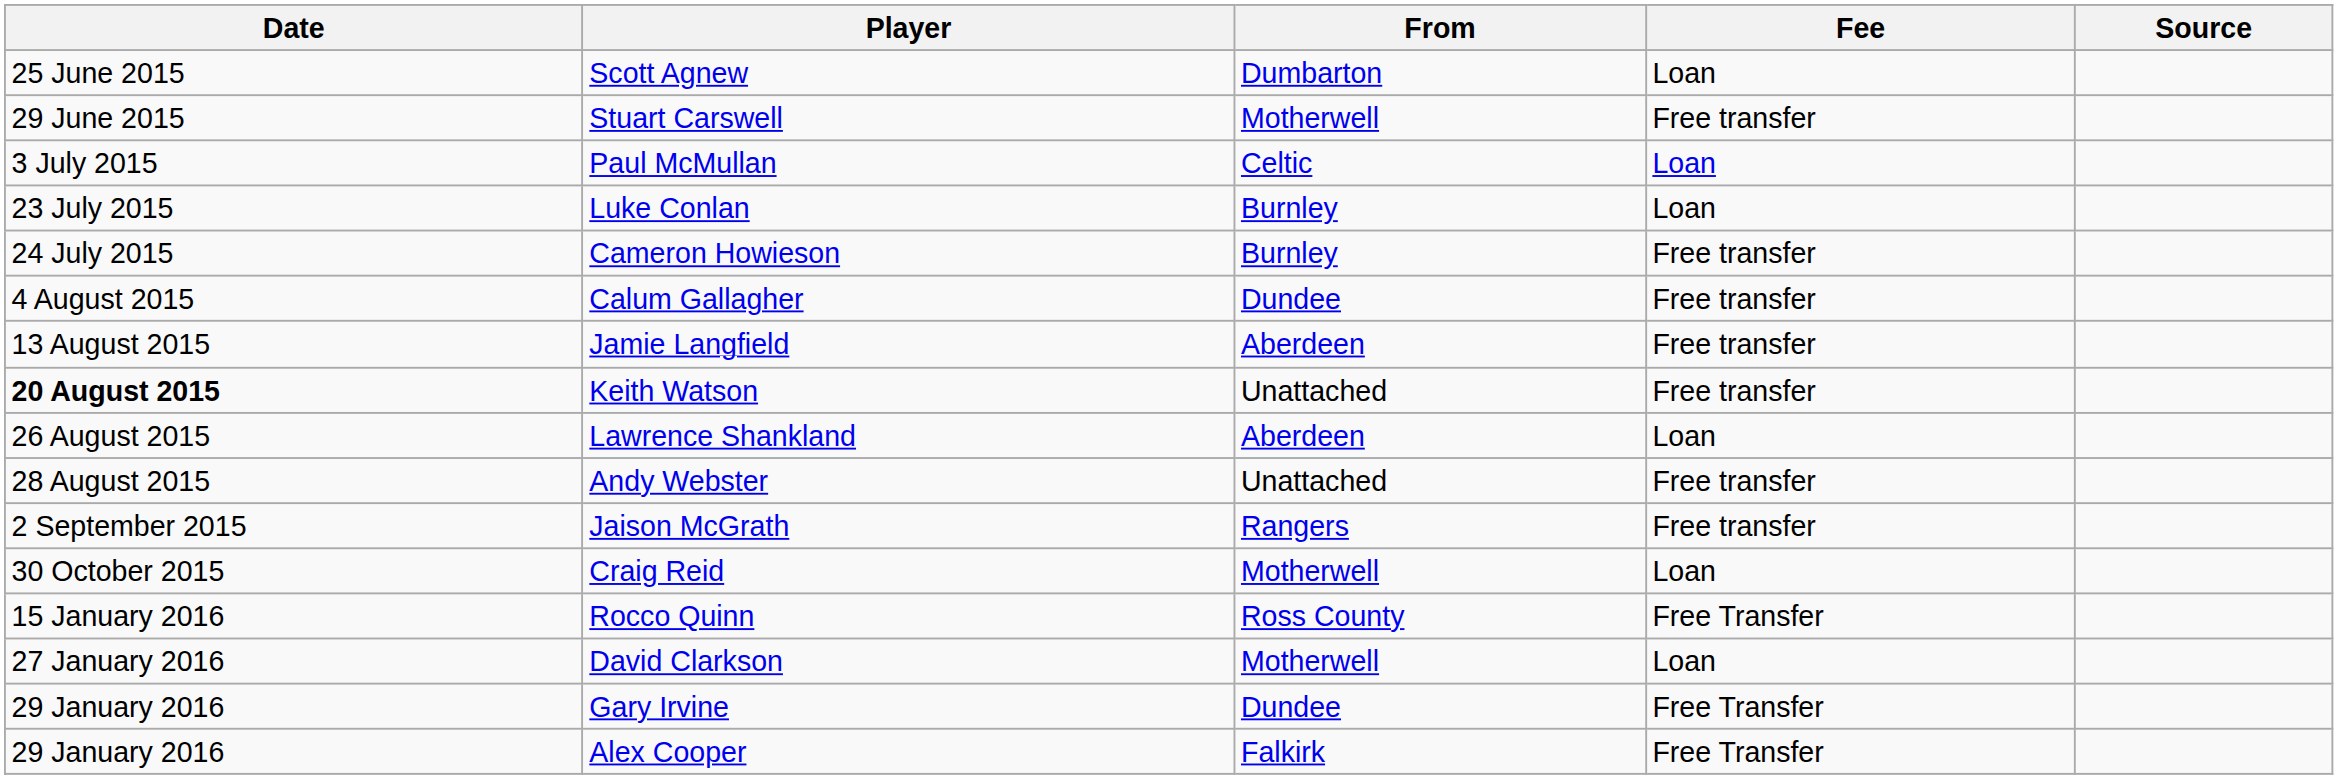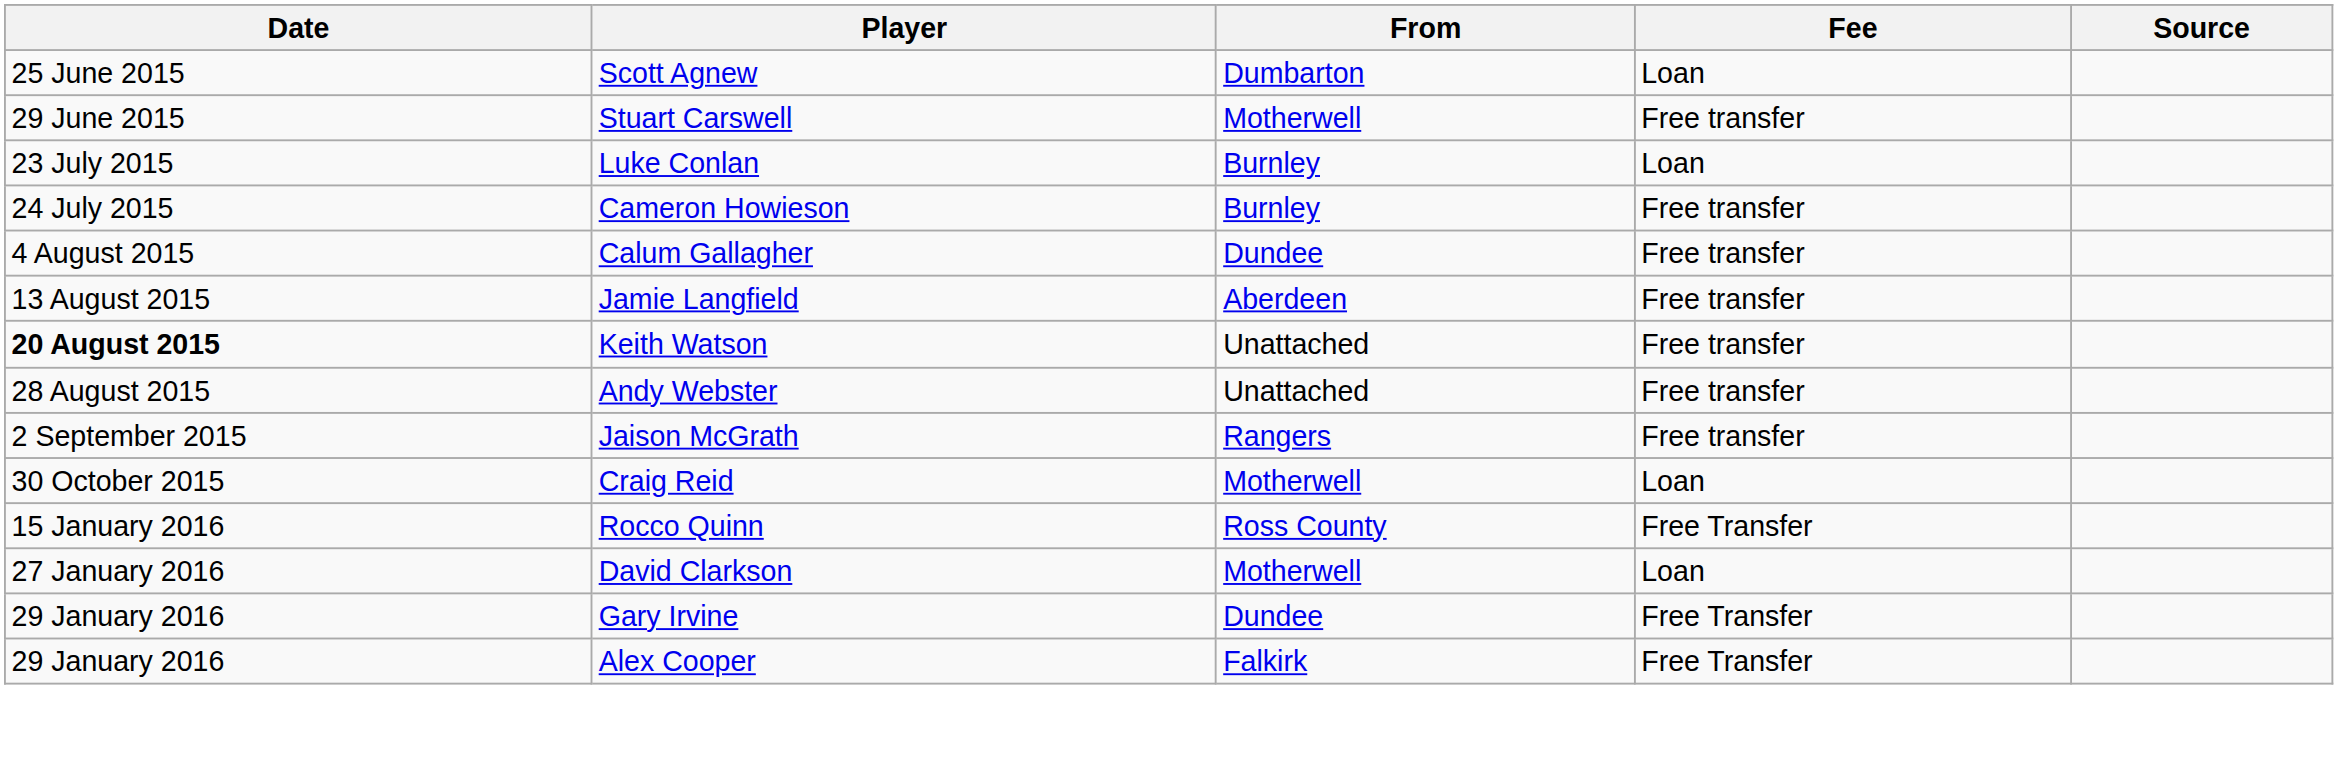 <table class="wikitable sortable" style="text-align:center; font-size:95%;width:98%; text-align:left">
 <tr>
 <th>Date</th>
 <th>Player</th>
 <th>From</th>
 <th>Fee</th>
 <th>Source</th>
 </tr>
 <tr>
 <td>25 June 2015</td>
 <td> <a href='#'>Scott Agnew</a></td>
 <td> <a href='#'>Dumbarton</a></td>
 <td>Loan</td>
 <td></td>
 </tr>
 <tr>
 <td>29 June 2015</td>
 <td> <a href='#'>Stuart Carswell</a></td>
 <td> <a href='#'>Motherwell</a></td>
 <td>Free transfer</td>
-<td></td>
-</tr>
-<tr>
-<td>3 July 2015</td>
-<td> <a href='#'>Paul McMullan</a></td>
-<td> <a href='#'>Celtic</a></td>
-<td><a href='#'>Loan</a></td>
 <td></td>
 </tr>
 <tr>
 <td>23 July 2015</td>
 <td> <a href='#'>Luke Conlan</a></td>
 <td> <a href='#'>Burnley</a></td>
 <td>Loan</td>
 <td></td>
 </tr>
 <tr>
 <td>24 July 2015</td>
 <td> <a href='#'>Cameron Howieson</a></td>
 <td> <a href='#'>Burnley</a></td>
 <td>Free transfer</td>
 <td></td>
 </tr>
 <tr>
 <td>4 August 2015</td>
 <td> <a href='#'>Calum Gallagher</a></td>
 <td> <a href='#'>Dundee</a></td>
 <td>Free transfer</td>
 <td></td>
 </tr>
 <tr>
 <td>13 August 2015</td>
 <td> <a href='#'>Jamie Langfield</a></td>
 <td> <a href='#'>Aberdeen</a></td>
 <td>Free transfer</td>
 <td></td>
 </tr>
 <tr>
 <td><strong>20 August 2015</strong></td>
 <td> <a href='#'>Keith Watson</a></td>
 <td>Unattached</td>
 <td>Free transfer</td>
-<td></td>
-</tr>
-<tr>
-<td>26 August 2015</td>
-<td> <a href='#'>Lawrence Shankland</a></td>
-<td> <a href='#'>Aberdeen</a></td>
-<td>Loan</td>
 <td></td>
 </tr>
 <tr>
 <td>28 August 2015</td>
 <td> <a href='#'>Andy Webster</a></td>
 <td>Unattached</td>
 <td>Free transfer</td>
 <td></td>
 </tr>
 <tr>
 <td>2 September 2015</td>
 <td> <a href='#'>Jaison McGrath</a></td>
 <td> <a href='#'>Rangers</a></td>
 <td>Free transfer</td>
 <td></td>
 </tr>
 <tr>
 <td>30 October 2015</td>
 <td> <a href='#'>Craig Reid</a></td>
 <td> <a href='#'>Motherwell</a></td>
 <td>Loan</td>
 <td></td>
 </tr>
 <tr>
 <td>15 January 2016</td>
 <td> <a href='#'>Rocco Quinn</a></td>
 <td> <a href='#'>Ross County</a></td>
 <td>Free Transfer</td>
 <td></td>
 </tr>
 <tr>
 <td>27 January 2016</td>
 <td> <a href='#'>David Clarkson</a></td>
 <td> <a href='#'>Motherwell</a></td>
 <td>Loan</td>
 <td></td>
 </tr>
 <tr>
 <td>29 January 2016</td>
 <td> <a href='#'>Gary Irvine</a></td>
 <td> <a href='#'>Dundee</a></td>
 <td>Free Transfer</td>
 <td></td>
 </tr>
 <tr>
 <td>29 January 2016</td>
 <td> <a href='#'>Alex Cooper</a></td>
 <td> <a href='#'>Falkirk</a></td>
 <td>Free Transfer</td>
 <td></td>
 </tr>
 </table>
